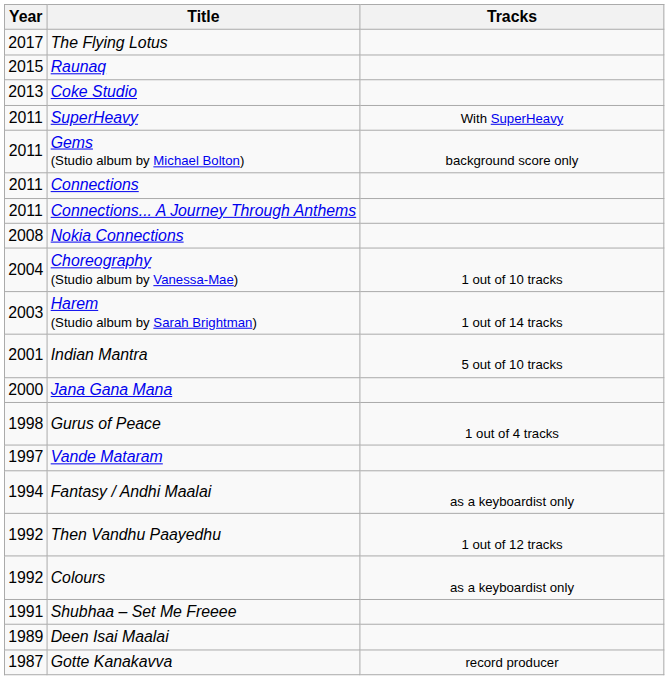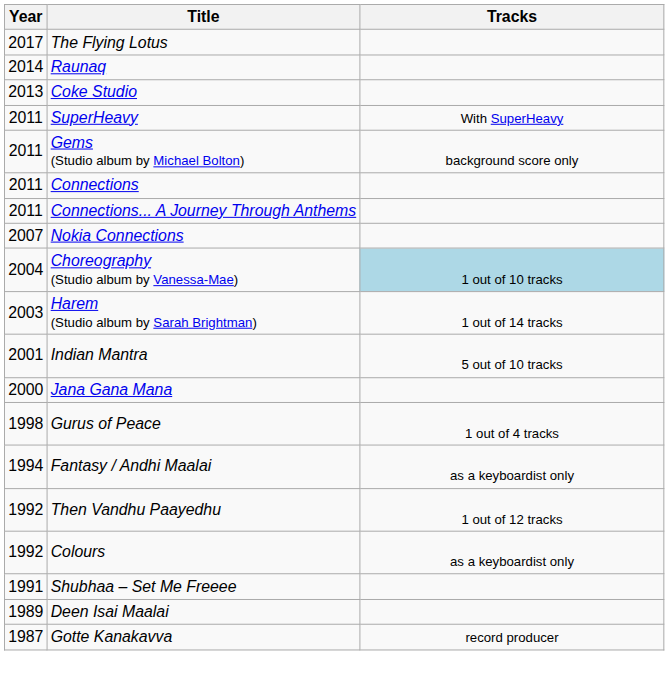 <table class="wikitable" style="text-align:center;">
 <tr>
 <th>Year</th>
 <th>Title</th>
 <th class="unsortable" style="width: 300px;">Tracks</th>
 </tr>
 <tr>
 <td>2017</td>
 <td style="text-align:left;"><em>The Flying Lotus</em></td>
 <td></td>
 </tr>
 <tr>
-<td>2015</td>
+<td>2014</td>
 <td style="text-align:left;"><em><a href='#'>Raunaq</a></em></td>
 <td></td>
 </tr>
 <tr>
 <td>2013</td>
 <td style="text-align:left;"><em><a href='#'>Coke Studio</a></em></td>
 <td></td>
 </tr>
 <tr>
 <td>2011</td>
 <td style="text-align:left;"><em><a href='#'>SuperHeavy</a></em></td>
 <td><small>With <a href='#'>SuperHeavy</a></small></td>
 </tr>
 <tr>
 <td>2011</td>
 <td style="text-align:left;"><em><a href='#'>Gems</a></em><br><small>(Studio album by <a href='#'>Michael Bolton</a>)</small></td>
 <td><br><small>background score only</small></td>
 </tr>
 <tr>
 <td>2011</td>
 <td style="text-align:left;"><em><a href='#'>Connections</a></em></td>
 <td></td>
 </tr>
 <tr>
 <td>2011</td>
 <td style="text-align:left;"><em><a href='#'>Connections... A Journey Through Anthems</a></em></td>
 <td></td>
 </tr>
 <tr>
-<td>2008</td>
+<td>2007</td>
 <td style="text-align:left;"><em><a href='#'>Nokia Connections</a></em></td>
 <td></td>
 </tr>
 <tr>
 <td>2004</td>
 <td style="text-align:left;"><em><a href='#'>Choreography</a></em><br><small>(Studio album by <a href='#'>Vanessa-Mae</a>)</small></td>
-<td><br><small>1 out of 10 tracks</small></td>
+<td style="background: lightblue;"><br><small>1 out of 10 tracks</small></td>
 </tr>
 <tr>
 <td>2003</td>
 <td style="text-align:left;"><em><a href='#'>Harem</a></em><br><small>(Studio album by <a href='#'>Sarah Brightman</a>)</small></td>
 <td><br><small>1 out of 14 tracks</small></td>
 </tr>
 <tr>
 <td>2001</td>
 <td style="text-align:left;"><em>Indian Mantra</em></td>
 <td><br><small>5 out of 10 tracks</small></td>
 </tr>
 <tr>
 <td>2000</td>
 <td style="text-align:left;"><em><a href='#'>Jana Gana Mana</a></em></td>
 <td></td>
 </tr>
 <tr>
 <td>1998</td>
 <td style="text-align:left;"><em>Gurus of Peace</em></td>
 <td><br><small>1 out of 4 tracks</small></td>
-</tr>
-<tr>
-<td>1997</td>
-<td style="text-align:left;"><em><a href='#'>Vande Mataram</a></em></td>
-<td></td>
 </tr>
 <tr>
 <td>1994</td>
 <td style="text-align:left;"><em>Fantasy / Andhi Maalai</em></td>
 <td><br><small>as a keyboardist only</small></td>
 </tr>
 <tr>
 <td>1992</td>
 <td style="text-align:left;"><em>Then Vandhu Paayedhu</em></td>
 <td><br><small>1 out of 12 tracks</small></td>
 </tr>
 <tr>
 <td>1992</td>
 <td style="text-align:left;"><em>Colours</em></td>
 <td><br><small>as a keyboardist only</small></td>
 </tr>
 <tr>
 <td>1991</td>
 <td style="text-align:left;"><em>Shubhaa – Set Me Freeee</em></td>
 <td></td>
 </tr>
 <tr>
 <td>1989</td>
 <td style="text-align:left;"><em>Deen Isai Maalai</em></td>
 <td></td>
 </tr>
 <tr>
 <td>1987</td>
 <td style="text-align:left;"><em>Gotte Kanakavva</em></td>
 <td><small>record producer</small></td>
 </tr>
 </table>
